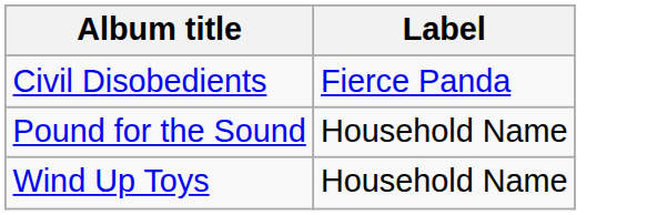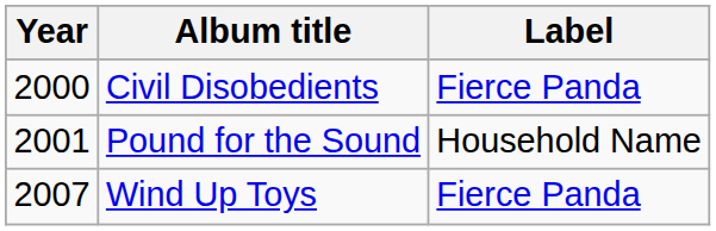 <table class="wikitable">
 <tr>
+<th>Year</th>
 <th>Album title</th>
 <th>Label</th>
 </tr>
 <tr>
+<td>2000</td>
 <td><a href='#'>Civil Disobedients</a></td>
 <td><a href='#'>Fierce Panda</a></td>
 </tr>
 <tr>
+<td>2001</td>
 <td><a href='#'>Pound for the Sound</a></td>
 <td>Household Name</td>
 </tr>
 <tr>
+<td>2007</td>
 <td><a href='#'>Wind Up Toys</a></td>
-<td>Household Name</td>
+<td><a href='#'>Fierce Panda</a></td>
 </tr>
 </table>
